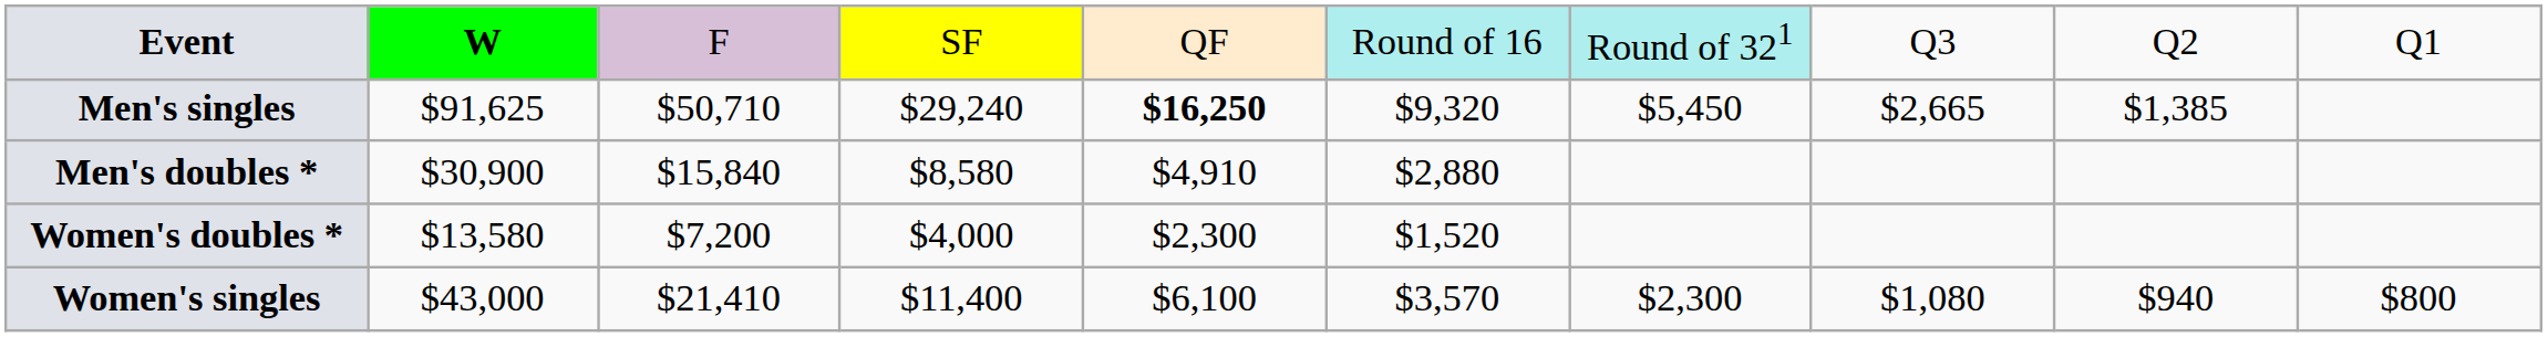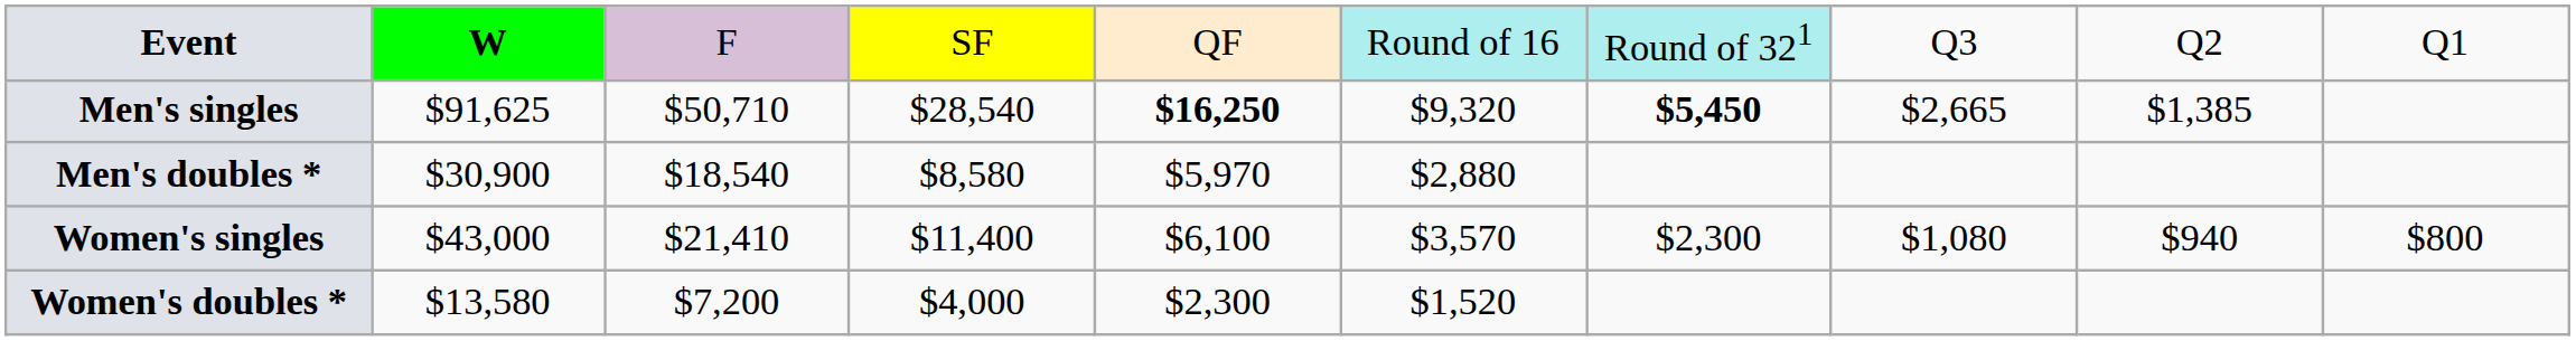 <table class=wikitable style=font-size:90%;text-align:center>
 <tr>
 <td style="width:130px; background:#dfe2e9;"><strong>Event</strong></td>
 <td style="width:80px; background:lime;"><strong>W</strong></td>
 <td style="width:85px; background:thistle;">F</td>
 <td style="width:85px; background:#ff0;">SF</td>
 <td style="width:85px; background:#ffebcd;">QF</td>
 <td style="width:85px; background:#afeeee;">Round of 16</td>
 <td style="width:85px; background:#afeeee;">Round of 32<sup>1</sup></td>
 <td width=85>Q3</td>
 <td width=85>Q2</td>
 <td width=85>Q1</td>
 </tr>
 <tr>
 <td style="background:#dfe2e9;"><strong>Men's singles</strong></td>
 <td>$91,625</td>
 <td>$50,710</td>
-<td>$29,240</td>
+<td>$28,540</td>
 <td><strong>$16,250</strong></td>
 <td>$9,320</td>
-<td>$5,450</td>
+<td><strong>$5,450</strong></td>
 <td>$2,665</td>
 <td>$1,385</td>
 <td></td>
 </tr>
 <tr>
 <td style="background:#dfe2e9;"><strong>Men's doubles *</strong></td>
 <td>$30,900</td>
-<td>$15,840</td>
+<td>$18,540</td>
 <td>$8,580</td>
-<td>$4,910</td>
+<td>$5,970</td>
 <td>$2,880</td>
-<td></td>
-<td></td>
-<td></td>
-<td></td>
-</tr>
-<tr>
-<td style="background:#dfe2e9;"><strong>Women's doubles *</strong></td>
-<td>$13,580</td>
-<td>$7,200</td>
-<td>$4,000</td>
-<td>$2,300</td>
-<td>$1,520</td>
 <td></td>
 <td></td>
 <td></td>
 <td></td>
 </tr>
 <tr>
 <td style="background:#dfe2e9;"><strong>Women's singles</strong></td>
 <td>$43,000</td>
 <td>$21,410</td>
 <td>$11,400</td>
 <td>$6,100</td>
 <td>$3,570</td>
 <td>$2,300</td>
 <td>$1,080</td>
 <td>$940</td>
 <td>$800</td>
 </tr>
+<tr>
+<td style="background:#dfe2e9;"><strong>Women's doubles *</strong></td>
+<td>$13,580</td>
+<td>$7,200</td>
+<td>$4,000</td>
+<td>$2,300</td>
+<td>$1,520</td>
+<td></td>
+<td></td>
+<td></td>
+<td></td>
+</tr>
 </table>
